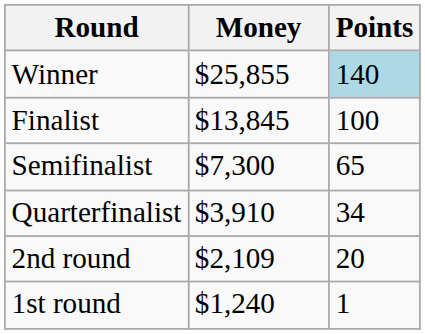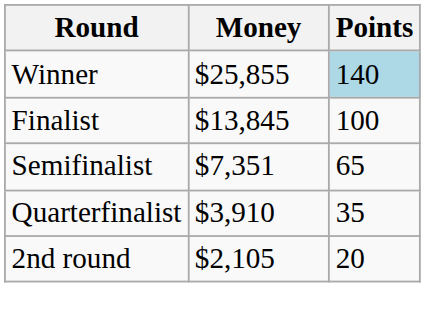 <table class="wikitable">
 <tr>
 <th width="70">Round</th>
 <th width="70">Money</th>
 <th width="40">Points</th>
 </tr>
 <tr>
 <td>Winner</td>
 <td>$25,855</td>
 <td style="background: lightblue;">140</td>
 </tr>
 <tr>
 <td>Finalist</td>
 <td>$13,845</td>
 <td>100</td>
 </tr>
 <tr>
 <td>Semifinalist</td>
-<td>$7,300</td>
+<td>$7,351</td>
 <td>65</td>
 </tr>
 <tr>
 <td>Quarterfinalist</td>
 <td>$3,910</td>
-<td>34</td>
+<td>35</td>
 </tr>
 <tr>
 <td>2nd round</td>
-<td>$2,109</td>
+<td>$2,105</td>
 <td>20</td>
 </tr>
-<tr>
-<td>1st round</td>
-<td>$1,240</td>
-<td>1</td>
-</tr>
 </table>
